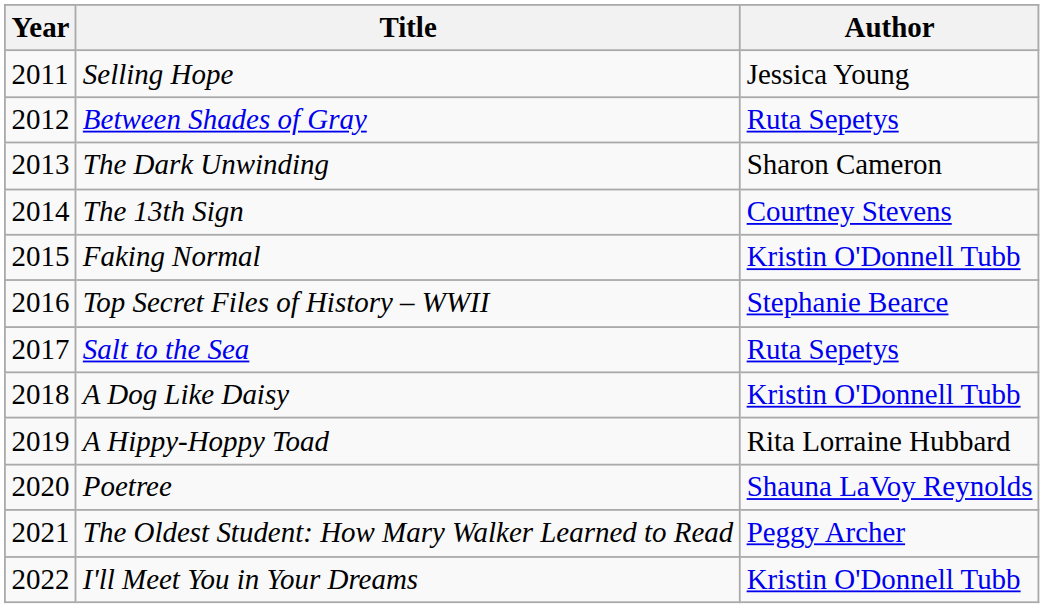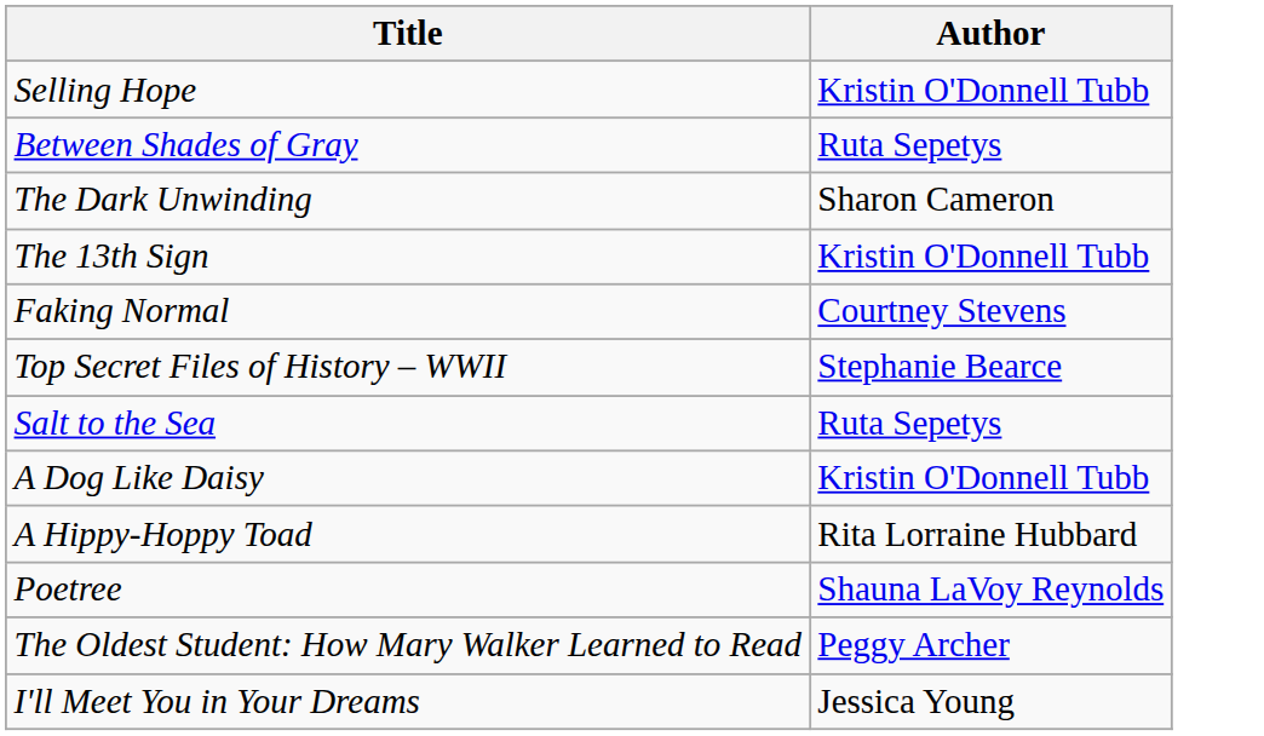 <table class="wikitable">
 <tr>
-<th>Year</th>
 <th>Title</th>
 <th>Author</th>
 </tr>
 <tr>
-<td>2011</td>
 <td><em>Selling Hope</em></td>
-<td>Jessica Young</td>
+<td><a href='#'>Kristin O'Donnell Tubb</a></td>
 </tr>
 <tr>
-<td>2012</td>
 <td><em><a href='#'>Between Shades of Gray</a></em></td>
 <td><a href='#'>Ruta Sepetys</a></td>
 </tr>
 <tr>
-<td>2013</td>
 <td><em>The Dark Unwinding</em></td>
 <td>Sharon Cameron</td>
 </tr>
 <tr>
-<td>2014</td>
 <td><em>The 13th Sign</em></td>
+<td><a href='#'>Kristin O'Donnell Tubb</a></td>
+</tr>
+<tr>
+<td><em>Faking Normal</em></td>
 <td><a href='#'>Courtney Stevens</a></td>
 </tr>
 <tr>
-<td>2015</td>
-<td><em>Faking Normal</em></td>
-<td><a href='#'>Kristin O'Donnell Tubb</a></td>
-</tr>
-<tr>
-<td>2016</td>
 <td><em>Top Secret Files of History – WWII</em></td>
 <td><a href='#'>Stephanie Bearce</a></td>
 </tr>
 <tr>
-<td>2017</td>
 <td><em><a href='#'>Salt to the Sea</a></em></td>
 <td><a href='#'>Ruta Sepetys</a></td>
 </tr>
 <tr>
-<td>2018</td>
 <td><em>A Dog Like Daisy</em></td>
 <td><a href='#'>Kristin O'Donnell Tubb</a></td>
 </tr>
 <tr>
-<td>2019</td>
 <td><em>A Hippy-Hoppy Toad</em></td>
 <td>Rita Lorraine Hubbard</td>
 </tr>
 <tr>
-<td>2020</td>
 <td><em>Poetree</em></td>
 <td><a href='#'>Shauna LaVoy Reynolds</a></td>
 </tr>
 <tr>
-<td>2021</td>
 <td><em>The Oldest Student: How Mary Walker Learned to Read</em></td>
 <td><a href='#'>Peggy Archer</a></td>
 </tr>
 <tr>
-<td>2022</td>
 <td><em>I'll Meet You in Your Dreams</em></td>
-<td><a href='#'>Kristin O'Donnell Tubb</a></td>
+<td>Jessica Young</td>
 </tr>
 </table>
